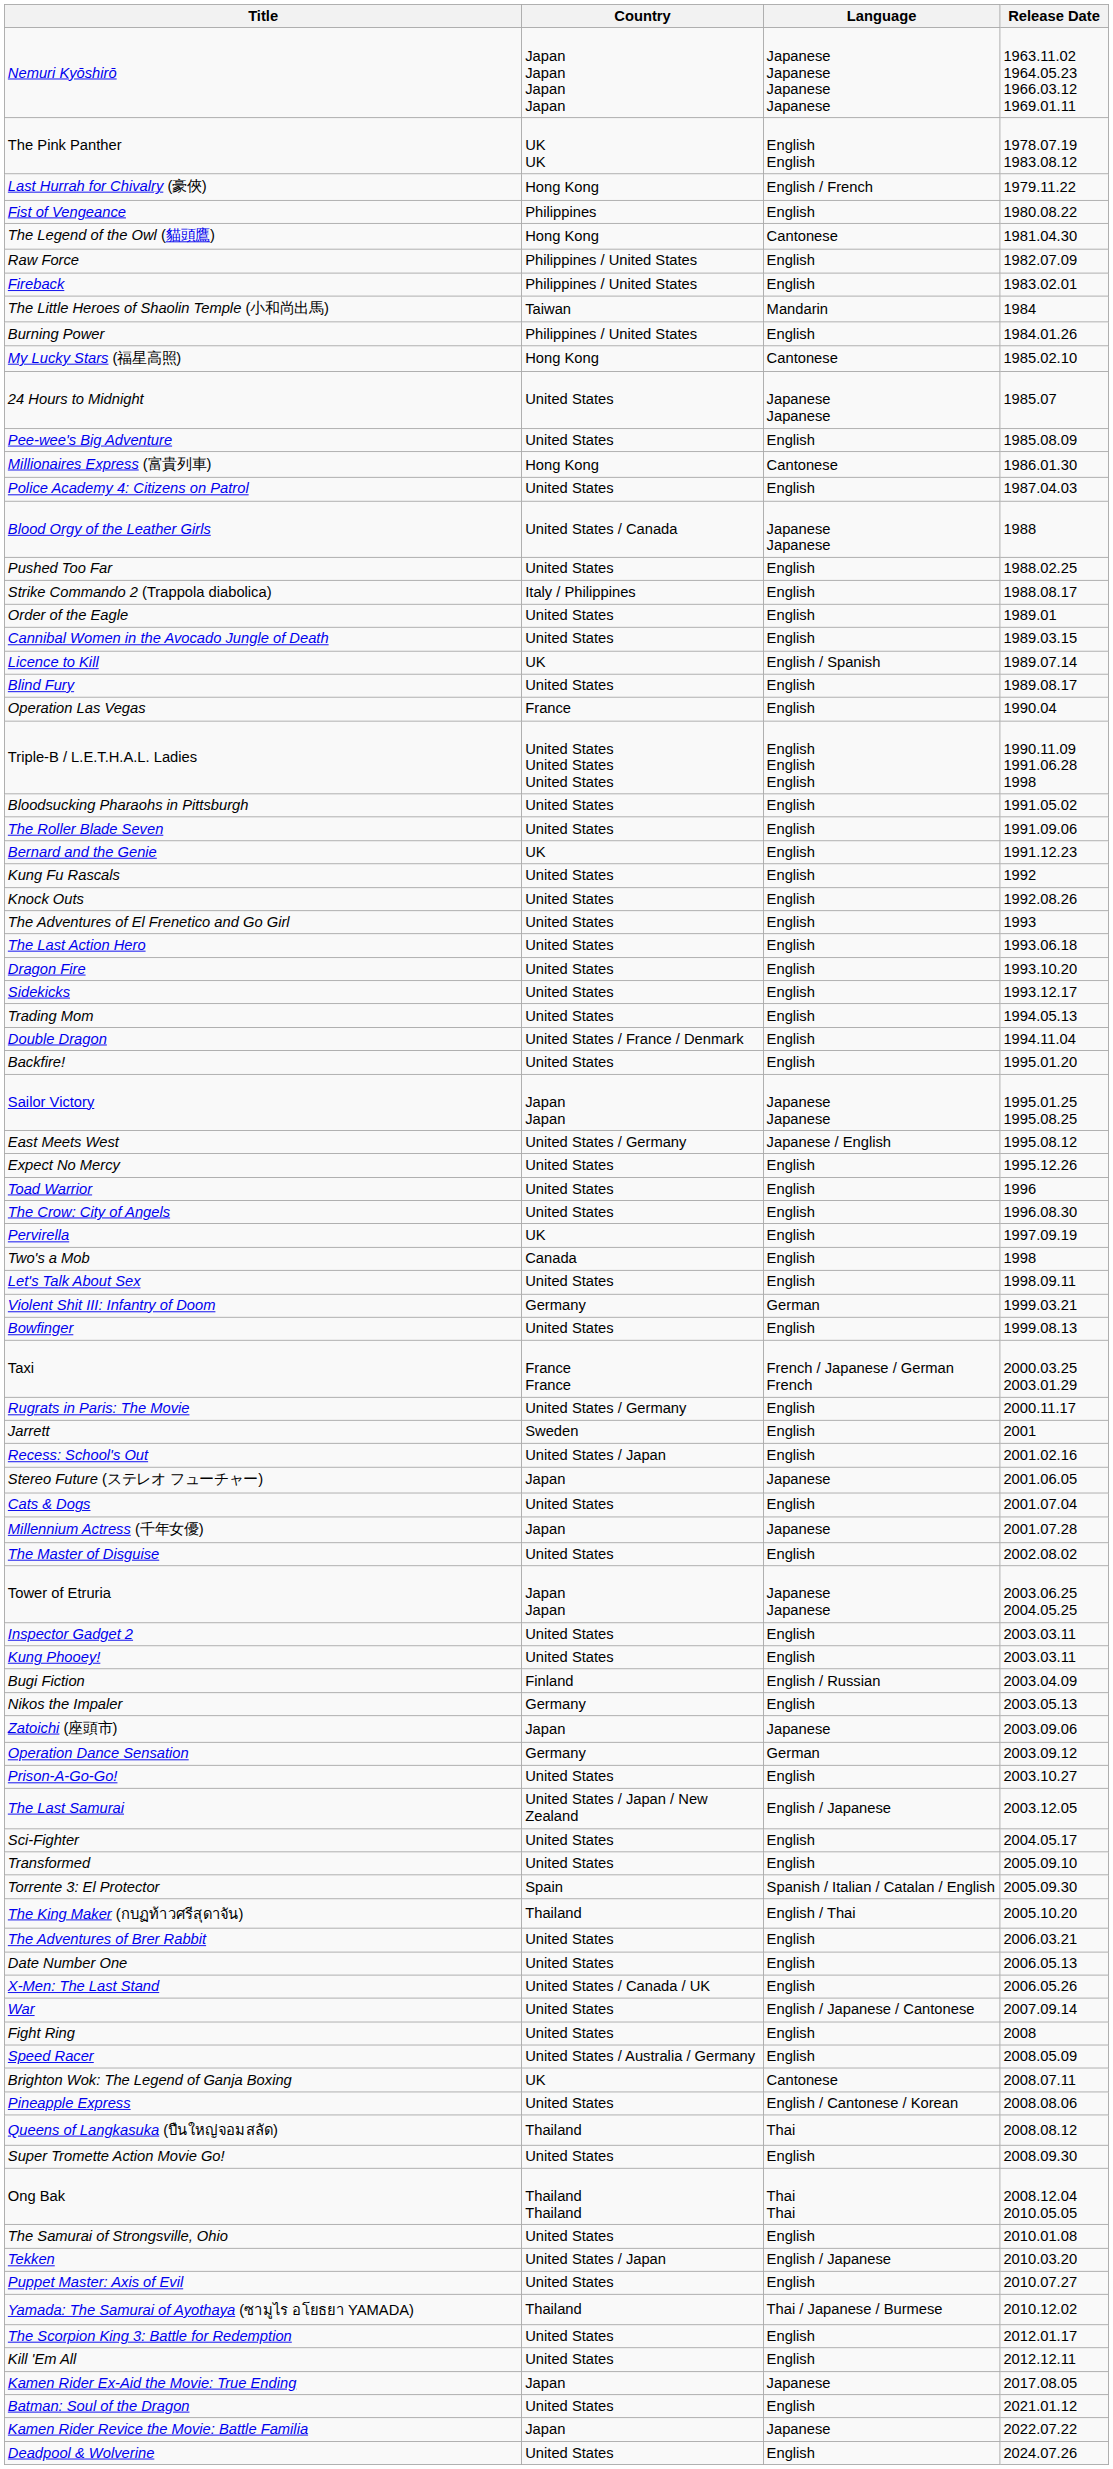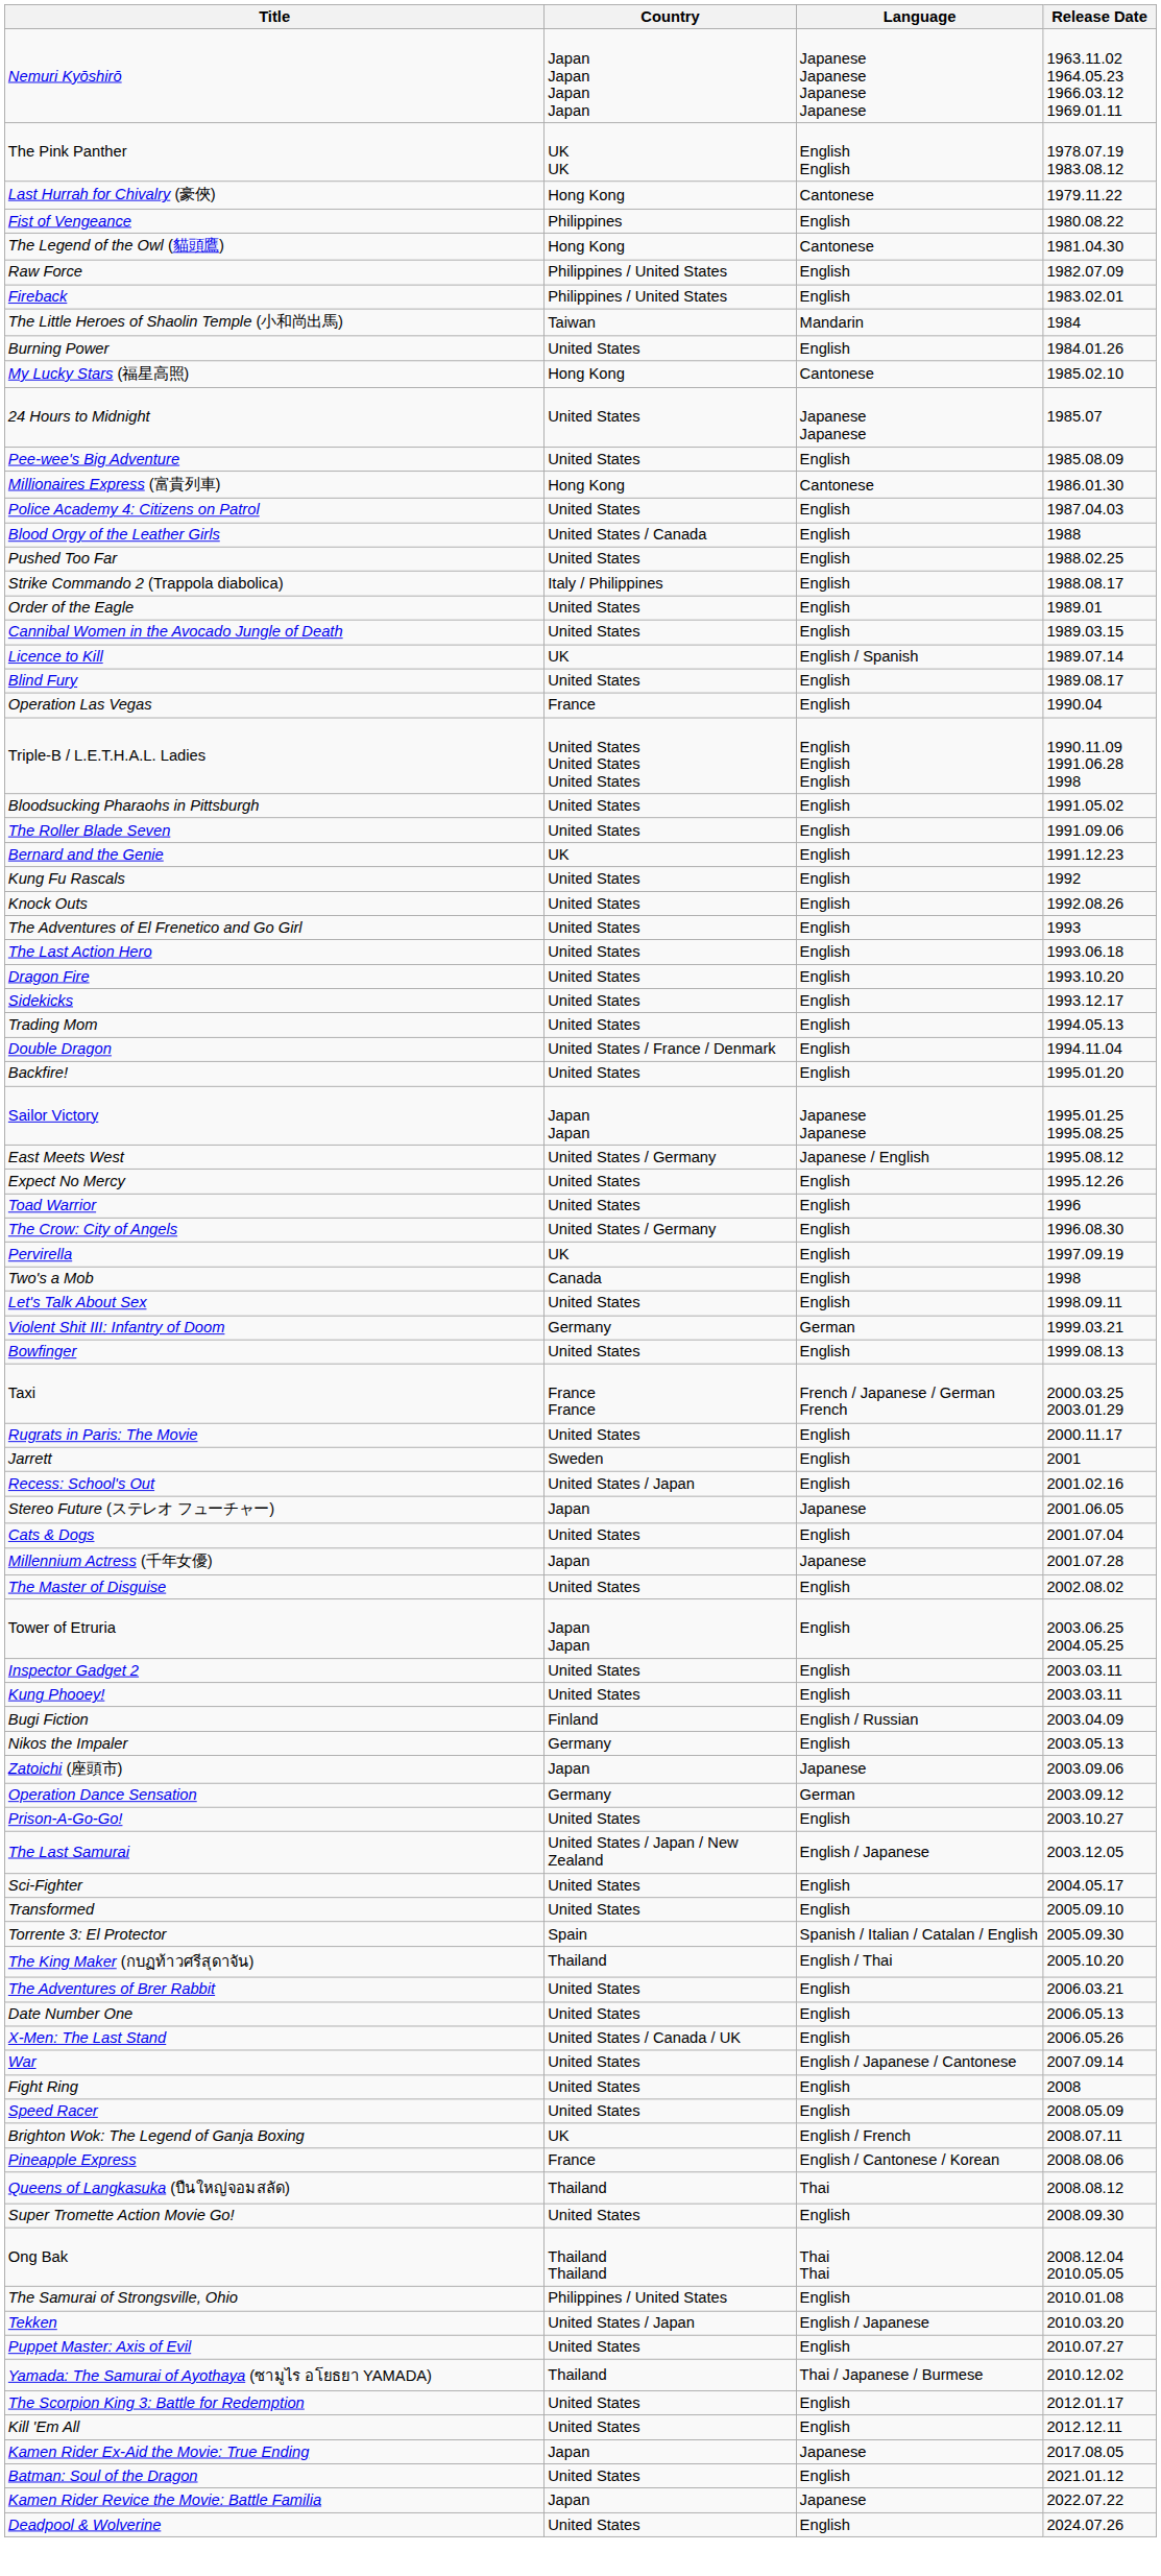 <table class="wikitable">
 <tr>
 <th width="555">Title</th>
 <th width="255">Country</th>
 <th width="250">Language</th>
 <th width="110">Release Date</th>
 </tr>
 <tr>
 <td><em><a href='#'>Nemuri Kyōshirō</a></em><br></td>
 <td><br>Japan<br>Japan<br>Japan<br>Japan</td>
 <td><br>Japanese<br>Japanese<br>Japanese<br>Japanese</td>
 <td><br>1963.11.02<br>1964.05.23<br>1966.03.12<br>1969.01.11</td>
 </tr>
 <tr>
 <td>The Pink Panther<br></td>
 <td><br>UK<br>UK</td>
 <td><br>English<br>English</td>
 <td><br>1978.07.19<br>1983.08.12</td>
 </tr>
 <tr>
 <td><em><a href='#'>Last Hurrah for Chivalry</a></em> (豪俠)</td>
 <td>Hong Kong</td>
-<td>English / French</td>
+<td>Cantonese</td>
 <td>1979.11.22</td>
 </tr>
 <tr>
 <td><em><a href='#'>Fist of Vengeance</a></em> </td>
 <td>Philippines</td>
 <td>English</td>
 <td>1980.08.22</td>
 </tr>
 <tr>
 <td><em>The Legend of the Owl</em> (<a href='#'>貓頭鷹</a>)</td>
 <td>Hong Kong</td>
 <td>Cantonese</td>
 <td>1981.04.30</td>
 </tr>
 <tr>
 <td><em>Raw Force</em></td>
 <td>Philippines / United States</td>
 <td>English</td>
 <td>1982.07.09</td>
 </tr>
 <tr>
 <td><em><a href='#'>Fireback</a></em></td>
 <td>Philippines / United States</td>
 <td>English</td>
 <td>1983.02.01</td>
 </tr>
 <tr>
 <td><em>The Little Heroes of Shaolin Temple</em> (小和尚出馬)</td>
 <td>Taiwan</td>
 <td>Mandarin</td>
 <td>1984</td>
 </tr>
 <tr>
 <td><em>Burning Power</em></td>
-<td>Philippines / United States</td>
+<td>United States</td>
 <td>English</td>
 <td>1984.01.26</td>
 </tr>
 <tr>
 <td><em><a href='#'>My Lucky Stars</a></em> (福星高照)</td>
 <td>Hong Kong</td>
 <td>Cantonese</td>
 <td>1985.02.10</td>
 </tr>
 <tr>
 <td><em>24 Hours to Midnight</em></td>
 <td>United States</td>
 <td><br>Japanese<br>Japanese</td>
 <td>1985.07</td>
 </tr>
 <tr>
 <td><em><a href='#'>Pee-wee's Big Adventure</a></em></td>
 <td>United States</td>
 <td>English</td>
 <td>1985.08.09</td>
 </tr>
 <tr>
 <td><em><a href='#'>Millionaires Express</a></em> (富貴列車)</td>
 <td>Hong Kong</td>
 <td>Cantonese</td>
 <td>1986.01.30</td>
 </tr>
 <tr>
 <td><em><a href='#'>Police Academy 4: Citizens on Patrol</a></em></td>
 <td>United States</td>
 <td>English</td>
 <td>1987.04.03</td>
 </tr>
 <tr>
 <td><em><a href='#'>Blood Orgy of the Leather Girls</a></em></td>
 <td>United States / Canada</td>
-<td><br>Japanese<br>Japanese</td>
+<td>English</td>
 <td>1988</td>
 </tr>
 <tr>
 <td><em>Pushed Too Far</em></td>
 <td>United States</td>
 <td>English</td>
 <td>1988.02.25</td>
 </tr>
 <tr>
 <td><em>Strike Commando 2</em> (Trappola diabolica)</td>
 <td>Italy / Philippines</td>
 <td>English</td>
 <td>1988.08.17</td>
 </tr>
 <tr>
 <td><em>Order of the Eagle </em></td>
 <td>United States</td>
 <td>English</td>
 <td>1989.01</td>
 </tr>
 <tr>
 <td><em><a href='#'>Cannibal Women in the Avocado Jungle of Death</a></em></td>
 <td>United States</td>
 <td>English</td>
 <td>1989.03.15</td>
 </tr>
 <tr>
 <td><em><a href='#'>Licence to Kill</a></em></td>
 <td>UK</td>
 <td>English / Spanish</td>
 <td>1989.07.14</td>
 </tr>
 <tr>
 <td><em><a href='#'>Blind Fury</a></em></td>
 <td>United States</td>
 <td>English</td>
 <td>1989.08.17</td>
 </tr>
 <tr>
 <td><em>Operation Las Vegas</em></td>
 <td>France</td>
 <td>English</td>
 <td>1990.04</td>
 </tr>
 <tr>
 <td>Triple-B / L.E.T.H.A.L. Ladies<br></td>
 <td><br>United States<br>United States<br>United States</td>
 <td><br>English<br>English<br>English</td>
 <td><br>1990.11.09<br>1991.06.28<br>1998</td>
 </tr>
 <tr>
 <td><em>Bloodsucking Pharaohs in Pittsburgh</em></td>
 <td>United States</td>
 <td>English</td>
 <td>1991.05.02</td>
 </tr>
 <tr>
 <td><em><a href='#'>The Roller Blade Seven</a></em></td>
 <td>United States</td>
 <td>English</td>
 <td>1991.09.06</td>
 </tr>
 <tr>
 <td><em><a href='#'>Bernard and the Genie</a></em> </td>
 <td>UK</td>
 <td>English</td>
 <td>1991.12.23</td>
 </tr>
 <tr>
 <td><em>Kung Fu Rascals</em></td>
 <td>United States</td>
 <td>English</td>
 <td>1992</td>
 </tr>
 <tr>
 <td><em>Knock Outs</em></td>
 <td>United States</td>
 <td>English</td>
 <td>1992.08.26</td>
 </tr>
 <tr>
 <td><em>The Adventures of El Frenetico and Go Girl</em></td>
 <td>United States</td>
 <td>English</td>
 <td>1993</td>
 </tr>
 <tr>
 <td><em><a href='#'>The Last Action Hero</a></em></td>
 <td>United States</td>
 <td>English</td>
 <td>1993.06.18</td>
 </tr>
 <tr>
 <td><em><a href='#'>Dragon Fire</a></em></td>
 <td>United States</td>
 <td>English</td>
 <td>1993.10.20</td>
 </tr>
 <tr>
 <td><em><a href='#'>Sidekicks</a></em></td>
 <td>United States</td>
 <td>English</td>
 <td>1993.12.17</td>
 </tr>
 <tr>
 <td><em>Trading Mom</em></td>
 <td>United States</td>
 <td>English</td>
 <td>1994.05.13</td>
 </tr>
 <tr>
 <td><em><a href='#'>Double Dragon</a></em></td>
 <td>United States / France / Denmark</td>
 <td>English</td>
 <td>1994.11.04</td>
 </tr>
 <tr>
 <td><em>Backfire!</em></td>
 <td>United States</td>
 <td>English</td>
 <td>1995.01.20</td>
 </tr>
 <tr>
 <td><a href='#'>Sailor Victory</a> <br></td>
 <td><br>Japan<br>Japan</td>
 <td><br>Japanese<br>Japanese</td>
 <td><br>1995.01.25<br>1995.08.25</td>
 </tr>
 <tr>
 <td><em>East Meets West</em></td>
 <td>United States / Germany</td>
 <td>Japanese / English</td>
 <td>1995.08.12</td>
 </tr>
 <tr>
 <td><em>Expect No Mercy</em></td>
 <td>United States</td>
 <td>English</td>
 <td>1995.12.26</td>
 </tr>
 <tr>
 <td><em><a href='#'>Toad Warrior</a></em></td>
 <td>United States</td>
 <td>English</td>
 <td>1996</td>
 </tr>
 <tr>
 <td><em><a href='#'>The Crow: City of Angels</a></em></td>
-<td>United States</td>
+<td>United States / Germany</td>
 <td>English</td>
 <td>1996.08.30</td>
 </tr>
 <tr>
 <td><em><a href='#'>Pervirella</a></em></td>
 <td>UK</td>
 <td>English</td>
 <td>1997.09.19</td>
 </tr>
 <tr>
 <td><em>Two's a Mob</em></td>
 <td>Canada</td>
 <td>English</td>
 <td>1998</td>
 </tr>
 <tr>
 <td><em><a href='#'>Let's Talk About Sex</a></em></td>
 <td>United States</td>
 <td>English</td>
 <td>1998.09.11</td>
 </tr>
 <tr>
 <td><em><a href='#'>Violent Shit III: Infantry of Doom</a></em></td>
 <td>Germany</td>
 <td>German</td>
 <td>1999.03.21</td>
 </tr>
 <tr>
 <td><em><a href='#'>Bowfinger</a></em></td>
 <td>United States</td>
 <td>English</td>
 <td>1999.08.13</td>
 </tr>
 <tr>
 <td>Taxi<br></td>
 <td><br>France<br>France</td>
 <td><br>French / Japanese / German<br>French</td>
 <td><br>2000.03.25<br>2003.01.29</td>
 </tr>
 <tr>
 <td><em><a href='#'>Rugrats in Paris: The Movie</a></em> </td>
-<td>United States / Germany</td>
+<td>United States</td>
 <td>English</td>
 <td>2000.11.17</td>
 </tr>
 <tr>
 <td><em>Jarrett</em></td>
 <td>Sweden</td>
 <td>English</td>
 <td>2001</td>
 </tr>
 <tr>
 <td><em><a href='#'>Recess: School's Out</a></em> </td>
 <td>United States / Japan</td>
 <td>English</td>
 <td>2001.02.16</td>
 </tr>
 <tr>
 <td><em>Stereo Future</em> (ステレオ フューチャー)</td>
 <td>Japan</td>
 <td>Japanese</td>
 <td>2001.06.05</td>
 </tr>
 <tr>
 <td><em><a href='#'>Cats & Dogs</a></em> </td>
 <td>United States</td>
 <td>English</td>
 <td>2001.07.04</td>
 </tr>
 <tr>
 <td><em><a href='#'>Millennium Actress</a></em> (千年女優)  </td>
 <td>Japan</td>
 <td>Japanese</td>
 <td>2001.07.28</td>
 </tr>
 <tr>
 <td><em><a href='#'>The Master of Disguise</a></em></td>
 <td>United States</td>
 <td>English</td>
 <td>2002.08.02</td>
 </tr>
 <tr>
 <td>Tower of Etruria <br></td>
 <td><br>Japan<br>Japan</td>
-<td><br>Japanese<br>Japanese</td>
+<td>English</td>
 <td><br>2003.06.25<br>2004.05.25</td>
 </tr>
 <tr>
 <td><em><a href='#'>Inspector Gadget 2</a></em></td>
 <td>United States</td>
 <td>English</td>
 <td>2003.03.11</td>
 </tr>
 <tr>
 <td><em><a href='#'>Kung Phooey!</a></em></td>
 <td>United States</td>
 <td>English</td>
 <td>2003.03.11</td>
 </tr>
 <tr>
 <td><em>Bugi Fiction</em></td>
 <td>Finland</td>
 <td>English / Russian</td>
 <td>2003.04.09</td>
 </tr>
 <tr>
 <td><em>Nikos the Impaler</em></td>
 <td>Germany</td>
 <td>English</td>
 <td>2003.05.13</td>
 </tr>
 <tr>
 <td><em><a href='#'>Zatoichi</a></em> (座頭市)</td>
 <td>Japan</td>
 <td>Japanese</td>
 <td>2003.09.06</td>
 </tr>
 <tr>
 <td><em><a href='#'>Operation Dance Sensation</a></em> </td>
 <td>Germany</td>
 <td>German</td>
 <td>2003.09.12</td>
 </tr>
 <tr>
 <td><em><a href='#'>Prison-A-Go-Go!</a></em></td>
 <td>United States</td>
 <td>English</td>
 <td>2003.10.27</td>
 </tr>
 <tr>
 <td><em><a href='#'>The Last Samurai</a></em></td>
 <td>United States / Japan / New Zealand</td>
 <td>English / Japanese</td>
 <td>2003.12.05</td>
 </tr>
 <tr>
 <td><em>Sci-Fighter</em></td>
 <td>United States</td>
 <td>English</td>
 <td>2004.05.17</td>
 </tr>
 <tr>
 <td><em>Transformed</em></td>
 <td>United States</td>
 <td>English</td>
 <td>2005.09.10</td>
 </tr>
 <tr>
 <td><em>Torrente 3: El Protector</em></td>
 <td>Spain</td>
 <td>Spanish / Italian / Catalan / English</td>
 <td>2005.09.30</td>
 </tr>
 <tr>
 <td><em><a href='#'>The King Maker</a></em> (กบฏท้าวศรีสุดาจัน)</td>
 <td>Thailand</td>
 <td>English / Thai</td>
 <td>2005.10.20</td>
 </tr>
 <tr>
 <td><em><a href='#'>The Adventures of Brer Rabbit</a></em> </td>
 <td>United States</td>
 <td>English</td>
 <td>2006.03.21</td>
 </tr>
 <tr>
 <td><em>Date Number One</em></td>
 <td>United States</td>
 <td>English</td>
 <td>2006.05.13</td>
 </tr>
 <tr>
 <td><em><a href='#'>X-Men: The Last Stand</a></em></td>
 <td>United States / Canada / UK</td>
 <td>English</td>
 <td>2006.05.26</td>
 </tr>
 <tr>
 <td><em><a href='#'>War</a></em></td>
 <td>United States</td>
 <td>English / Japanese / Cantonese</td>
 <td>2007.09.14</td>
 </tr>
 <tr>
 <td><em>Fight Ring</em></td>
 <td>United States</td>
 <td>English</td>
 <td>2008</td>
 </tr>
 <tr>
 <td><em><a href='#'>Speed Racer</a></em></td>
-<td>United States / Australia / Germany</td>
+<td>United States</td>
 <td>English</td>
 <td>2008.05.09</td>
 </tr>
 <tr>
 <td><em>Brighton Wok: The Legend of Ganja Boxing</em></td>
 <td>UK</td>
-<td>Cantonese</td>
+<td>English / French</td>
 <td>2008.07.11</td>
 </tr>
 <tr>
 <td><em><a href='#'>Pineapple Express</a></em></td>
-<td>United States</td>
+<td>France</td>
 <td>English / Cantonese / Korean</td>
 <td>2008.08.06</td>
 </tr>
 <tr>
 <td><em><a href='#'>Queens of Langkasuka</a></em> (ปืนใหญ่จอมสลัด) </td>
 <td>Thailand</td>
 <td>Thai</td>
 <td>2008.08.12</td>
 </tr>
 <tr>
 <td><em>Super Tromette Action Movie Go!</em></td>
 <td>United States</td>
 <td>English</td>
 <td>2008.09.30</td>
 </tr>
 <tr>
 <td>Ong Bak<br></td>
 <td><br>Thailand<br>Thailand</td>
 <td><br>Thai<br>Thai</td>
 <td><br>2008.12.04<br>2010.05.05</td>
 </tr>
 <tr>
 <td><em>The Samurai of Strongsville, Ohio</em></td>
-<td>United States</td>
+<td>Philippines / United States</td>
 <td>English</td>
 <td>2010.01.08</td>
 </tr>
 <tr>
 <td><em><a href='#'>Tekken</a></em></td>
 <td>United States / Japan</td>
 <td>English / Japanese</td>
 <td>2010.03.20</td>
 </tr>
 <tr>
 <td><em><a href='#'>Puppet Master: Axis of Evil</a></em></td>
 <td>United States</td>
 <td>English</td>
 <td>2010.07.27</td>
 </tr>
 <tr>
 <td><em><a href='#'>Yamada: The Samurai of Ayothaya</a></em> (ซามูไร อโยธยา YAMADA)</td>
 <td>Thailand</td>
 <td>Thai / Japanese / Burmese</td>
 <td>2010.12.02</td>
 </tr>
 <tr>
 <td><em><a href='#'>The Scorpion King 3: Battle for Redemption</a></em></td>
 <td>United States</td>
 <td>English</td>
 <td>2012.01.17</td>
 </tr>
 <tr>
 <td><em>Kill 'Em All</em></td>
 <td>United States</td>
 <td>English</td>
 <td>2012.12.11</td>
 </tr>
 <tr>
 <td><em><a href='#'>Kamen Rider Ex-Aid the Movie: True Ending</a></em> </td>
 <td>Japan</td>
 <td>Japanese</td>
 <td>2017.08.05</td>
 </tr>
 <tr>
 <td><em><a href='#'>Batman: Soul of the Dragon</a></em> </td>
 <td>United States</td>
 <td>English</td>
 <td>2021.01.12</td>
 </tr>
 <tr>
 <td><em><a href='#'>Kamen Rider Revice the Movie: Battle Familia</a></em> </td>
 <td>Japan</td>
 <td>Japanese</td>
 <td>2022.07.22</td>
 </tr>
 <tr>
 <td><em><a href='#'>Deadpool & Wolverine</a></em></td>
 <td>United States</td>
 <td>English</td>
 <td>2024.07.26</td>
 </tr>
 </table>
